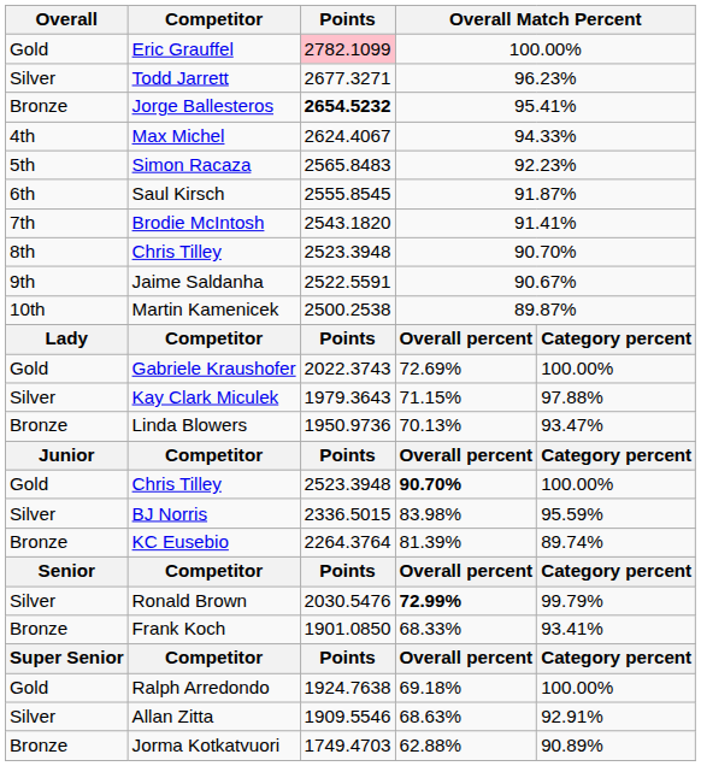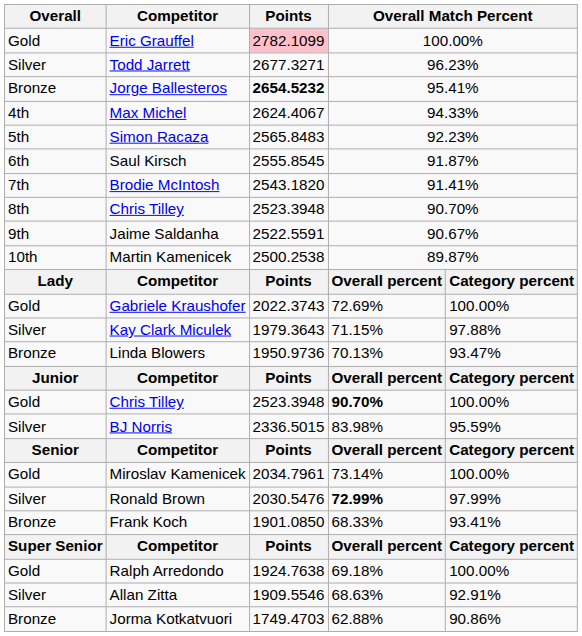 <table class="wikitable sortable" style="text-align: left;">
 <tr>
 <th>Overall</th>
 <th>Competitor</th>
 <th>Points</th>
 <th colspan="2">Overall Match Percent</th>
 </tr>
 <tr>
 <td> Gold</td>
 <td><a href='#'>Eric Grauffel</a></td>
 <td style="background: pink;">2782.1099</td>
 <td colspan="2" style="text-align: center;">100.00%</td>
 </tr>
 <tr>
 <td> Silver</td>
 <td><a href='#'>Todd Jarrett</a></td>
 <td>2677.3271</td>
 <td colspan="2" style="text-align: center;">96.23%</td>
 </tr>
 <tr>
 <td> Bronze</td>
 <td><a href='#'>Jorge Ballesteros</a></td>
 <td><strong>2654.5232</strong></td>
 <td colspan="2" style="text-align: center;">95.41%</td>
 </tr>
 <tr>
 <td>4th</td>
 <td><a href='#'>Max Michel</a></td>
 <td>2624.4067</td>
 <td colspan="2" style="text-align: center;">94.33%</td>
 </tr>
 <tr>
 <td>5th</td>
 <td><a href='#'>Simon Racaza</a></td>
 <td>2565.8483</td>
 <td colspan="2" style="text-align: center;">92.23%</td>
 </tr>
 <tr>
 <td>6th</td>
 <td>Saul Kirsch</td>
 <td>2555.8545</td>
 <td colspan="2" style="text-align: center;">91.87%</td>
 </tr>
 <tr>
 <td>7th</td>
 <td><a href='#'>Brodie McIntosh</a></td>
 <td>2543.1820</td>
 <td colspan="2" style="text-align: center;">91.41%</td>
 </tr>
 <tr>
 <td>8th</td>
 <td><a href='#'>Chris Tilley</a></td>
 <td>2523.3948</td>
 <td colspan="2" style="text-align: center;">90.70%</td>
 </tr>
 <tr>
 <td>9th</td>
 <td>Jaime Saldanha</td>
 <td>2522.5591</td>
 <td colspan="2" style="text-align: center;">90.67%</td>
 </tr>
 <tr>
 <td>10th</td>
 <td>Martin Kamenicek</td>
 <td>2500.2538</td>
 <td colspan="2" style="text-align: center;">89.87%</td>
 </tr>
 <tr>
 <th>Lady</th>
 <th>Competitor</th>
 <th>Points</th>
 <th>Overall percent</th>
 <th>Category percent</th>
 </tr>
 <tr>
 <td> Gold</td>
 <td><a href='#'>Gabriele Kraushofer</a></td>
 <td>2022.3743</td>
 <td>72.69%</td>
 <td>100.00%</td>
 </tr>
 <tr>
 <td> Silver</td>
 <td><a href='#'>Kay Clark Miculek</a></td>
 <td>1979.3643</td>
 <td>71.15%</td>
 <td>97.88%</td>
 </tr>
 <tr>
 <td> Bronze</td>
 <td>Linda Blowers</td>
 <td>1950.9736</td>
 <td>70.13%</td>
 <td>93.47%</td>
 </tr>
 <tr>
 <th>Junior</th>
 <th>Competitor</th>
 <th>Points</th>
 <th>Overall percent</th>
 <th>Category percent</th>
 </tr>
 <tr>
 <td> Gold</td>
 <td><a href='#'>Chris Tilley</a></td>
 <td>2523.3948</td>
 <td><strong>90.70%</strong></td>
 <td>100.00%</td>
 </tr>
 <tr>
 <td> Silver</td>
 <td><a href='#'>BJ Norris</a></td>
 <td>2336.5015</td>
 <td>83.98%</td>
 <td>95.59%</td>
 </tr>
 <tr>
-<td> Bronze</td>
-<td><a href='#'>KC Eusebio</a></td>
-<td>2264.3764</td>
-<td>81.39%</td>
-<td>89.74%</td>
-</tr>
-<tr>
 <th>Senior</th>
 <th>Competitor</th>
 <th>Points</th>
 <th>Overall percent</th>
 <th>Category percent</th>
 </tr>
 <tr>
+<td> Gold</td>
+<td>Miroslav Kamenicek</td>
+<td>2034.7961</td>
+<td>73.14%</td>
+<td>100.00%</td>
+</tr>
+<tr>
 <td> Silver</td>
 <td>Ronald Brown</td>
 <td>2030.5476</td>
 <td><strong>72.99%</strong></td>
-<td>99.79%</td>
+<td>97.99%</td>
 </tr>
 <tr>
 <td> Bronze</td>
 <td>Frank Koch</td>
 <td>1901.0850</td>
 <td>68.33%</td>
 <td>93.41%</td>
 </tr>
 <tr>
 <th>Super Senior</th>
 <th>Competitor</th>
 <th>Points</th>
 <th>Overall percent</th>
 <th>Category percent</th>
 </tr>
 <tr>
 <td> Gold</td>
 <td>Ralph Arredondo</td>
 <td>1924.7638</td>
 <td>69.18%</td>
 <td>100.00%</td>
 </tr>
 <tr>
 <td> Silver</td>
 <td>Allan Zitta</td>
 <td>1909.5546</td>
 <td>68.63%</td>
 <td>92.91%</td>
 </tr>
 <tr>
 <td> Bronze</td>
 <td>Jorma Kotkatvuori</td>
 <td>1749.4703</td>
 <td>62.88%</td>
-<td>90.89%</td>
+<td>90.86%</td>
 </tr>
 </table>
